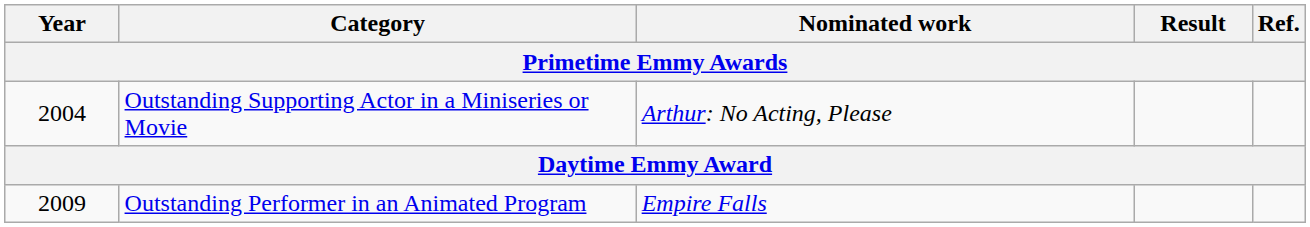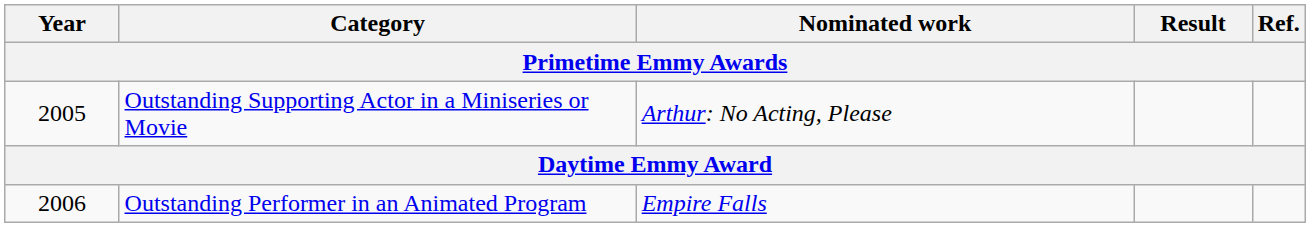 <table class=wikitable>
 <tr>
 <th scope="col" style="width:5em;">Year</th>
 <th scope="col" style="width:26em;">Category</th>
 <th scope="col" style="width:25em;">Nominated work</th>
 <th scope="col" style="width:5em;">Result</th>
 <th>Ref.</th>
 </tr>
 <tr>
 <th colspan=5><a href='#'>Primetime Emmy Awards</a></th>
 </tr>
 <tr>
-<td style="text-align:center;">2004</td>
+<td style="text-align:center;">2005</td>
 <td><a href='#'>Outstanding Supporting Actor in a Miniseries or Movie</a></td>
 <td><em><a href='#'>Arthur</a>: No Acting, Please</em></td>
 <td></td>
 <td style="text-align:center;"></td>
 </tr>
 <tr>
 <th colspan=5><a href='#'>Daytime Emmy Award</a></th>
 </tr>
 <tr>
-<td style="text-align:center;">2009</td>
+<td style="text-align:center;">2006</td>
 <td><a href='#'>Outstanding Performer in an Animated Program</a></td>
 <td><em><a href='#'>Empire Falls</a></em></td>
 <td></td>
 <td style="text-align:center;"></td>
 </tr>
 </table>
